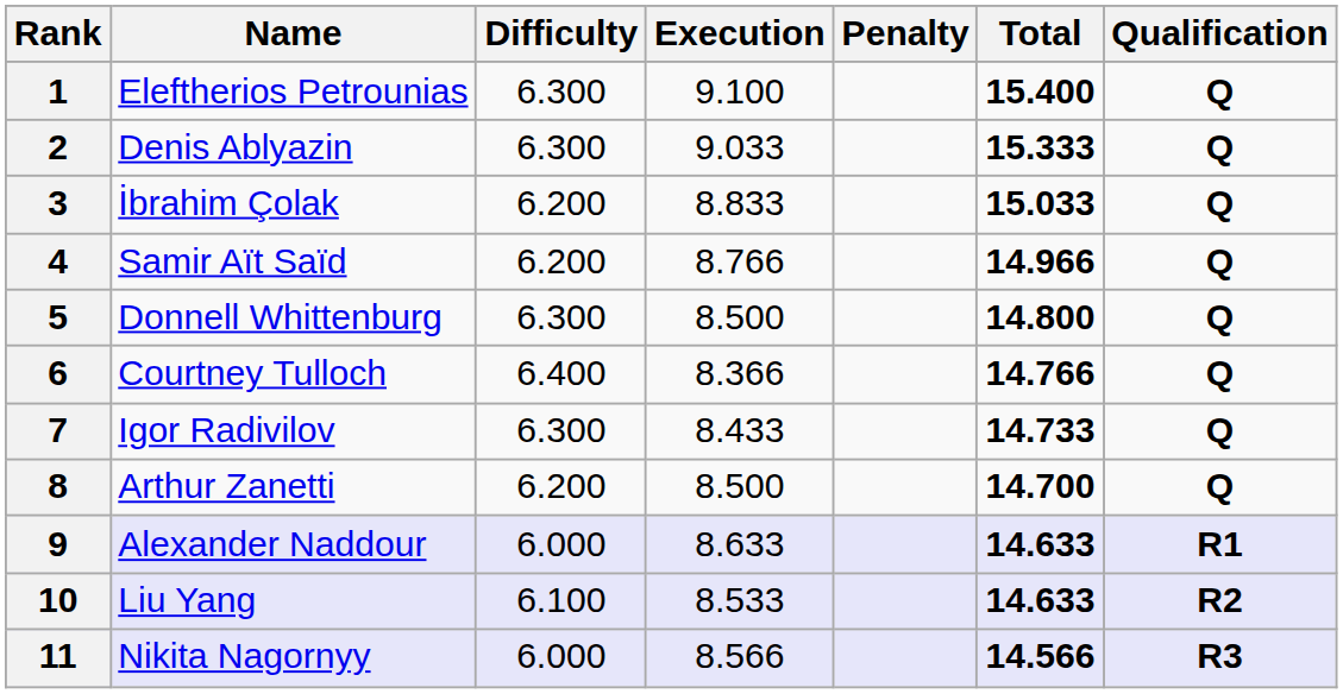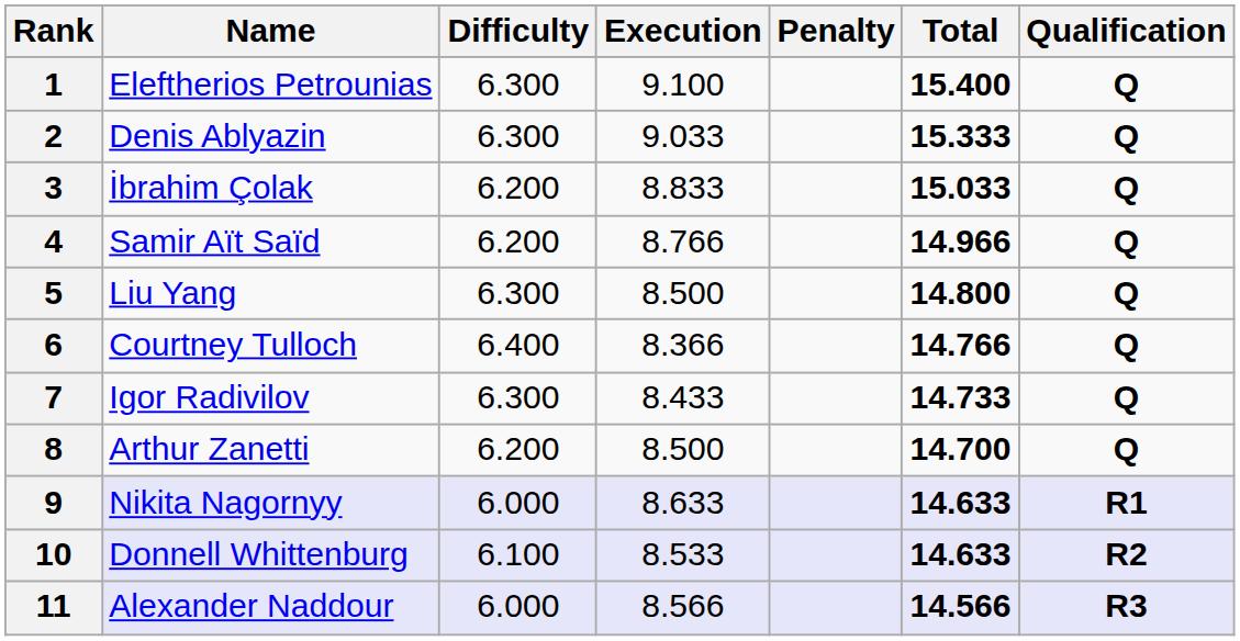 <table class="wikitable sortable" style="text-align:center">
 <tr>
 <th>Rank</th>
 <th>Name</th>
 <th>Difficulty</th>
 <th>Execution</th>
 <th>Penalty</th>
 <th>Total</th>
 <th>Qualification</th>
 </tr>
 <tr>
 <th><strong>1</strong></th>
 <td align="left"> <a href='#'>Eleftherios Petrounias</a></td>
 <td>6.300</td>
 <td>9.100</td>
 <td></td>
 <td><strong>15.400</strong></td>
 <td><strong>Q</strong></td>
 </tr>
 <tr>
 <th><strong>2</strong></th>
 <td align="left"> <a href='#'>Denis Ablyazin</a></td>
 <td>6.300</td>
 <td>9.033</td>
 <td></td>
 <td><strong>15.333</strong></td>
 <td><strong>Q</strong></td>
 </tr>
 <tr>
 <th><strong>3</strong></th>
 <td align="left"> <a href='#'>İbrahim Çolak</a></td>
 <td>6.200</td>
 <td>8.833</td>
 <td></td>
 <td><strong>15.033</strong></td>
 <td><strong>Q</strong></td>
 </tr>
 <tr>
 <th><strong>4</strong></th>
 <td align="left"> <a href='#'>Samir Aït Saïd</a></td>
 <td>6.200</td>
 <td>8.766</td>
 <td></td>
 <td><strong>14.966</strong></td>
 <td><strong>Q</strong></td>
 </tr>
 <tr>
 <th><strong>5</strong></th>
-<td align="left"> <a href='#'>Donnell Whittenburg</a></td>
+<td align="left"> <a href='#'>Liu Yang</a></td>
 <td>6.300</td>
 <td>8.500</td>
 <td></td>
 <td><strong>14.800</strong></td>
 <td><strong>Q</strong></td>
 </tr>
 <tr>
 <th><strong>6</strong></th>
 <td align="left"> <a href='#'>Courtney Tulloch</a></td>
 <td>6.400</td>
 <td>8.366</td>
 <td></td>
 <td><strong>14.766</strong></td>
 <td><strong>Q</strong></td>
 </tr>
 <tr>
 <th><strong>7</strong></th>
 <td align="left"> <a href='#'>Igor Radivilov</a></td>
 <td>6.300</td>
 <td>8.433</td>
 <td></td>
 <td><strong>14.733</strong></td>
 <td><strong>Q</strong></td>
 </tr>
 <tr>
 <th><strong>8</strong></th>
 <td align="left"> <a href='#'>Arthur Zanetti</a></td>
 <td>6.200</td>
 <td>8.500</td>
 <td></td>
 <td><strong>14.700</strong></td>
 <td><strong>Q</strong></td>
 </tr>
 <tr bgcolor="e6e6fa">
 <th><strong>9</strong></th>
-<td align="left"> <a href='#'>Alexander Naddour</a></td>
+<td align="left"> <a href='#'>Nikita Nagornyy</a></td>
 <td>6.000</td>
 <td>8.633</td>
 <td></td>
 <td><strong>14.633</strong></td>
 <td><strong>R1</strong></td>
 </tr>
 <tr bgcolor="e6e6fa">
 <th><strong>10</strong></th>
-<td align="left"> <a href='#'>Liu Yang</a></td>
+<td align="left"> <a href='#'>Donnell Whittenburg</a></td>
 <td>6.100</td>
 <td>8.533</td>
 <td></td>
 <td><strong>14.633</strong></td>
 <td><strong>R2</strong></td>
 </tr>
 <tr bgcolor="e6e6fa">
 <th><strong>11</strong></th>
-<td align="left"> <a href='#'>Nikita Nagornyy</a></td>
+<td align="left"> <a href='#'>Alexander Naddour</a></td>
 <td>6.000</td>
 <td>8.566</td>
 <td></td>
 <td><strong>14.566</strong></td>
 <td><strong>R3</strong></td>
 </tr>
 </table>
